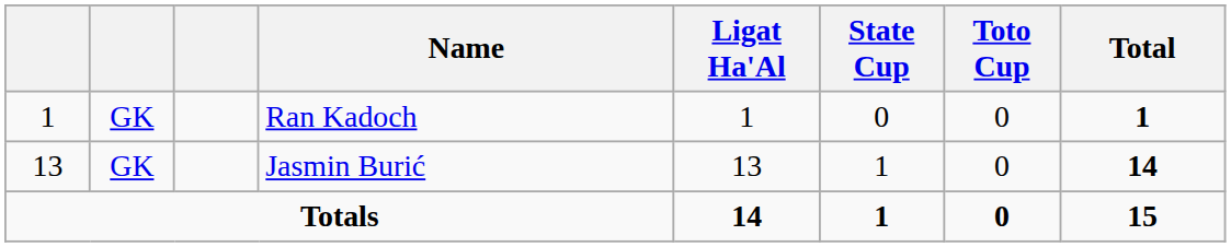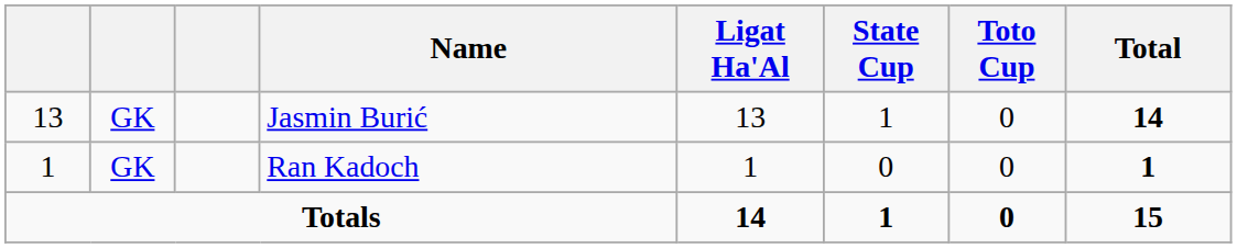 <table class="wikitable sortable" style="font-size: 95%; text-align: center">
 <tr>
 <th width=35></th>
 <th width=35></th>
 <th width=35></th>
 <th width=200>Name</th>
 <th><a href='#'>Ligat Ha'Al</a></th>
 <th><a href='#'>State Cup</a></th>
 <th><a href='#'>Toto Cup</a></th>
 <th width= 75>Total</th>
 </tr>
 <tr>
+<td>13</td>
+<td><a href='#'>GK</a></td>
+<td></td>
+<td align=left><a href='#'>Jasmin Burić</a></td>
+<td>13</td>
+<td>1</td>
+<td>0</td>
+<td><strong>14</strong></td>
+</tr>
+<tr>
 <td>1</td>
 <td><a href='#'>GK</a></td>
 <td></td>
 <td align=left><a href='#'>Ran Kadoch</a></td>
 <td>1</td>
 <td>0</td>
 <td>0</td>
 <td><strong>1</strong></td>
 </tr>
 <tr>
-<td>13</td>
-<td><a href='#'>GK</a></td>
-<td></td>
-<td align=left><a href='#'>Jasmin Burić</a></td>
-<td>13</td>
-<td>1</td>
-<td>0</td>
-<td><strong>14</strong></td>
-</tr>
-<tr>
 <td colspan=4><strong>Totals</strong></td>
 <td><strong>14</strong></td>
 <td><strong>1</strong></td>
 <td><strong>0</strong></td>
 <td><strong>15</strong></td>
 </tr>
 </table>
